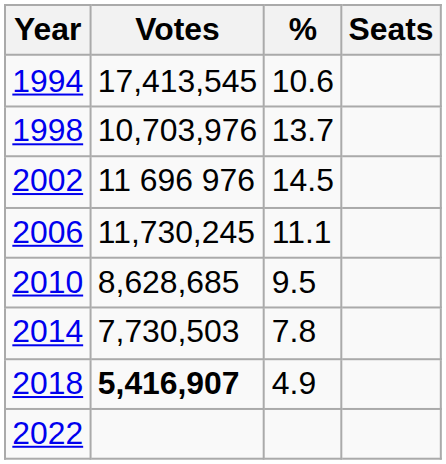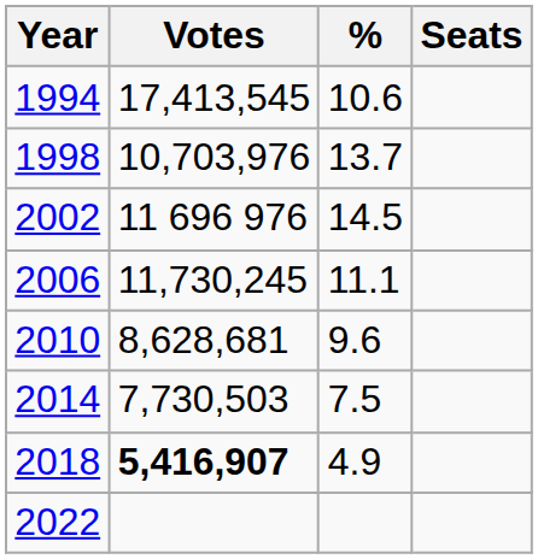 <table class=wikitable>
 <tr>
 <th>Year</th>
 <th>Votes</th>
 <th>%</th>
 <th>Seats</th>
 </tr>
 <tr>
 <td><a href='#'>1994</a></td>
 <td>17,413,545</td>
 <td>10.6</td>
 <td></td>
 </tr>
 <tr>
 <td><a href='#'>1998</a></td>
 <td>10,703,976</td>
 <td>13.7</td>
 <td></td>
 </tr>
 <tr>
 <td><a href='#'>2002</a></td>
 <td>11 696 976</td>
 <td>14.5</td>
 <td></td>
 </tr>
 <tr>
 <td><a href='#'>2006</a></td>
 <td>11,730,245</td>
 <td>11.1</td>
 <td></td>
 </tr>
 <tr>
 <td><a href='#'>2010</a></td>
-<td>8,628,685</td>
-<td>9.5</td>
+<td>8,628,681</td>
+<td>9.6</td>
 <td></td>
 </tr>
 <tr>
 <td><a href='#'>2014</a></td>
 <td>7,730,503</td>
-<td>7.8</td>
+<td>7.5</td>
 <td></td>
 </tr>
 <tr>
 <td><a href='#'>2018</a></td>
 <td><strong>5,416,907</strong></td>
 <td>4.9</td>
 <td></td>
 </tr>
 <tr>
 <td><a href='#'>2022</a></td>
 <td></td>
 <td></td>
 <td></td>
 </tr>
 </table>
